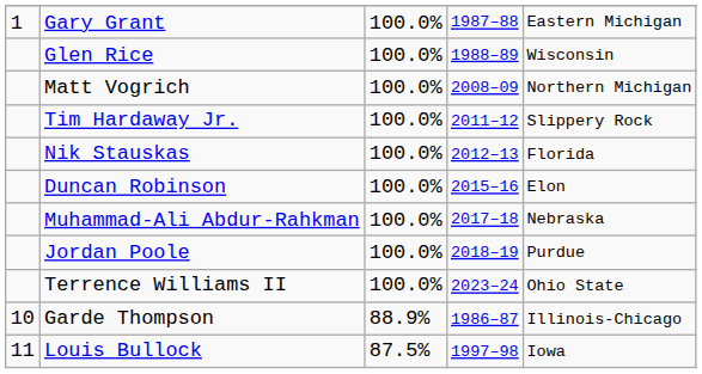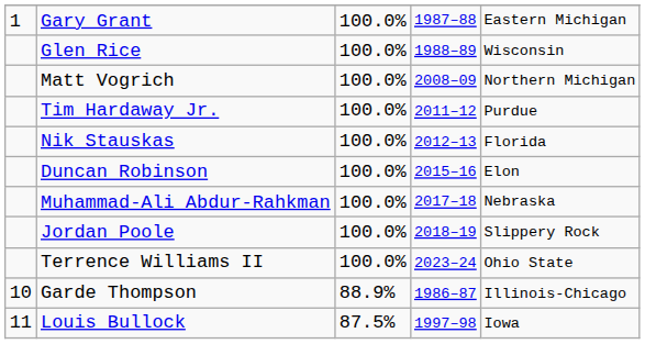 <table class="wikitable">
 <tr>
 </tr>
 <tr>
 <td>1</td>
 <td><a href='#'>Gary Grant</a></td>
 <td><abbr>100.0%</abbr></td>
 <td style="font-size:80%;"><a href='#'>1987–88</a></td>
 <td style="font-size:80%;">Eastern Michigan</td>
 </tr>
 <tr>
 <td></td>
 <td><a href='#'>Glen Rice</a></td>
 <td><abbr>100.0%</abbr></td>
 <td style="font-size:80%;"><a href='#'>1988–89</a></td>
 <td style="font-size:80%;">Wisconsin</td>
 </tr>
 <tr>
 <td></td>
 <td>Matt Vogrich</td>
 <td><abbr>100.0%</abbr></td>
 <td style="font-size:80%;"><a href='#'>2008–09</a></td>
 <td style="font-size:80%;">Northern Michigan</td>
 </tr>
 <tr>
 <td></td>
 <td><a href='#'>Tim Hardaway Jr.</a></td>
 <td><abbr>100.0%</abbr></td>
 <td style="font-size:80%;"><a href='#'>2011–12</a></td>
-<td style="font-size:80%;">Slippery Rock</td>
+<td style="font-size:80%;">Purdue</td>
 </tr>
 <tr>
 <td></td>
 <td><a href='#'>Nik Stauskas</a></td>
 <td><abbr>100.0%</abbr></td>
 <td style="font-size:80%;"><a href='#'>2012–13</a></td>
 <td style="font-size:80%;">Florida</td>
 </tr>
 <tr>
 <td></td>
 <td><a href='#'>Duncan Robinson</a></td>
 <td><abbr>100.0%</abbr></td>
 <td style="font-size:80%;"><a href='#'>2015–16</a></td>
 <td style="font-size:80%;">Elon</td>
 </tr>
 <tr>
 <td></td>
 <td><a href='#'>Muhammad-Ali Abdur-Rahkman</a></td>
 <td><abbr>100.0%</abbr></td>
 <td style="font-size:80%;"><a href='#'>2017–18</a></td>
 <td style="font-size:80%;">Nebraska</td>
 </tr>
 <tr>
 <td></td>
 <td><a href='#'>Jordan Poole</a></td>
 <td><abbr>100.0%</abbr></td>
 <td style="font-size:80%;"><a href='#'>2018–19</a></td>
-<td style="font-size:80%;">Purdue</td>
+<td style="font-size:80%;">Slippery Rock</td>
 </tr>
 <tr>
 <td></td>
 <td>Terrence Williams II</td>
 <td><abbr>100.0%</abbr></td>
 <td style="font-size:80%;"><a href='#'>2023–24</a></td>
 <td style="font-size:80%;">Ohio State</td>
 </tr>
 <tr>
 <td>10</td>
 <td>Garde Thompson</td>
 <td><abbr>88.9%</abbr></td>
 <td style="font-size:80%;"><a href='#'>1986–87</a></td>
 <td style="font-size:80%;">Illinois-Chicago</td>
 </tr>
 <tr>
 <td>11</td>
 <td><a href='#'>Louis Bullock</a></td>
 <td><abbr>87.5%</abbr></td>
 <td style="font-size:80%;"><a href='#'>1997–98</a></td>
 <td style="font-size:80%;">Iowa</td>
 </tr>
 </table>
